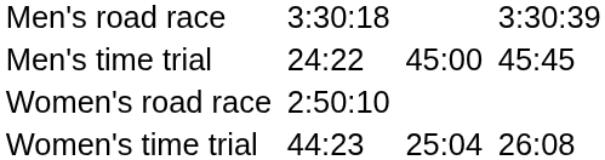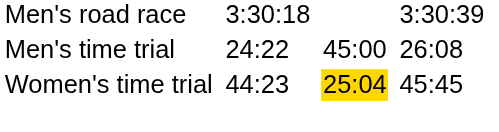 <table>
 <tr>
 <td>Men's road race</td>
 <td></td>
 <td>3:30:18</td>
 <td></td>
 <td></td>
 <td></td>
 <td>3:30:39</td>
 </tr>
 <tr>
 <td>Men's time trial</td>
 <td></td>
 <td>24:22</td>
 <td></td>
 <td>45:00</td>
 <td></td>
-<td>45:45</td>
-</tr>
-<tr>
-<td>Women's road race</td>
-<td></td>
-<td>2:50:10</td>
-<td></td>
-<td></td>
-<td></td>
-<td></td>
+<td>26:08</td>
 </tr>
 <tr>
 <td>Women's time trial</td>
 <td></td>
 <td>44:23</td>
 <td></td>
-<td>25:04</td>
+<td style="background: gold;">25:04</td>
 <td></td>
-<td>26:08</td>
+<td>45:45</td>
 </tr>
 </table>
